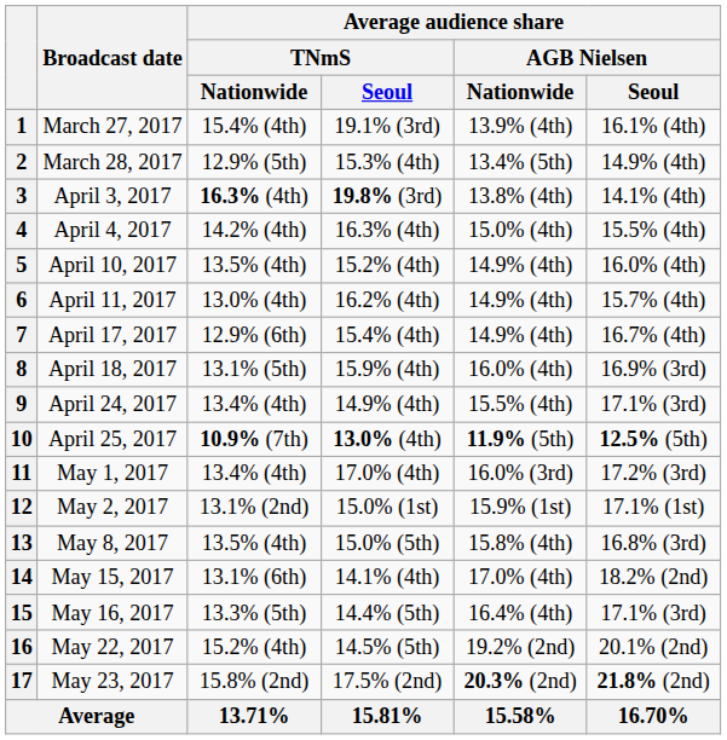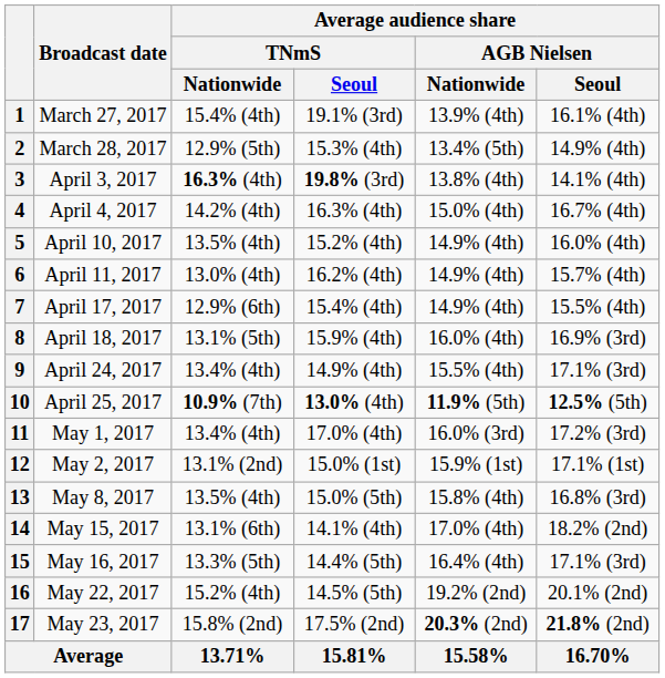 <table class="wikitable" style="text-align:center">
 <tr>
 <th rowspan="3"></th>
 <th rowspan="3">Broadcast date</th>
 <th colspan="4">Average audience share</th>
 </tr>
 <tr>
 <th colspan="2">TNmS</th>
 <th colspan="2">AGB Nielsen</th>
 </tr>
 <tr>
 <th width=90>Nationwide</th>
 <th width=90><a href='#'>Seoul</a></th>
 <th width=90>Nationwide</th>
 <th width=90>Seoul</th>
 </tr>
 <tr>
 <th>1</th>
 <td>March 27, 2017</td>
 <td>15.4% (4th)</td>
 <td>19.1% (3rd)</td>
 <td>13.9% (4th)</td>
 <td>16.1% (4th)</td>
 </tr>
 <tr>
 <th>2</th>
 <td>March 28, 2017</td>
 <td>12.9% (5th)</td>
 <td>15.3% (4th)</td>
 <td>13.4% (5th)</td>
 <td>14.9% (4th)</td>
 </tr>
 <tr>
 <th>3</th>
 <td>April 3, 2017</td>
 <td><span><strong>16.3%</strong></span> (4th)</td>
 <td><span><strong>19.8%</strong></span> (3rd)</td>
 <td>13.8% (4th)</td>
 <td>14.1% (4th)</td>
 </tr>
 <tr>
 <th>4</th>
 <td>April 4, 2017</td>
 <td>14.2% (4th)</td>
 <td>16.3% (4th)</td>
 <td>15.0% (4th)</td>
-<td>15.5% (4th)</td>
+<td>16.7% (4th)</td>
 </tr>
 <tr>
 <th>5</th>
 <td>April 10, 2017</td>
 <td>13.5% (4th)</td>
 <td>15.2% (4th)</td>
 <td>14.9% (4th)</td>
 <td>16.0% (4th)</td>
 </tr>
 <tr>
 <th>6</th>
 <td>April 11, 2017</td>
 <td>13.0% (4th)</td>
 <td>16.2% (4th)</td>
 <td>14.9% (4th)</td>
 <td>15.7% (4th)</td>
 </tr>
 <tr>
 <th>7</th>
 <td>April 17, 2017</td>
 <td>12.9% (6th)</td>
 <td>15.4% (4th)</td>
 <td>14.9% (4th)</td>
-<td>16.7% (4th)</td>
+<td>15.5% (4th)</td>
 </tr>
 <tr>
 <th>8</th>
 <td>April 18, 2017</td>
 <td>13.1% (5th)</td>
 <td>15.9% (4th)</td>
 <td>16.0% (4th)</td>
 <td>16.9% (3rd)</td>
 </tr>
 <tr>
 <th>9</th>
 <td>April 24, 2017</td>
 <td>13.4% (4th)</td>
 <td>14.9% (4th)</td>
 <td>15.5% (4th)</td>
 <td>17.1% (3rd)</td>
 </tr>
 <tr>
 <th>10</th>
 <td>April 25, 2017</td>
 <td><span><strong>10.9%</strong></span> (7th)</td>
 <td><span><strong>13.0%</strong></span> (4th)</td>
 <td><span><strong>11.9%</strong></span> (5th)</td>
 <td><span><strong>12.5%</strong></span> (5th)</td>
 </tr>
 <tr>
 <th>11</th>
 <td>May 1, 2017</td>
 <td>13.4% (4th)</td>
 <td>17.0% (4th)</td>
 <td>16.0% (3rd)</td>
 <td>17.2% (3rd)</td>
 </tr>
 <tr>
 <th>12</th>
 <td>May 2, 2017</td>
 <td>13.1% (2nd)</td>
 <td>15.0% (1st)</td>
 <td>15.9% (1st)</td>
 <td>17.1% (1st)</td>
 </tr>
 <tr>
 <th>13</th>
 <td>May 8, 2017</td>
 <td>13.5% (4th)</td>
 <td>15.0% (5th)</td>
 <td>15.8% (4th)</td>
 <td>16.8% (3rd)</td>
 </tr>
 <tr>
 <th>14</th>
 <td>May 15, 2017</td>
 <td>13.1% (6th)</td>
 <td>14.1% (4th)</td>
 <td>17.0% (4th)</td>
 <td>18.2% (2nd)</td>
 </tr>
 <tr>
 <th>15</th>
 <td>May 16, 2017</td>
 <td>13.3% (5th)</td>
 <td>14.4% (5th)</td>
 <td>16.4% (4th)</td>
 <td>17.1% (3rd)</td>
 </tr>
 <tr>
 <th>16</th>
 <td>May 22, 2017</td>
 <td>15.2% (4th)</td>
 <td>14.5% (5th)</td>
 <td>19.2% (2nd)</td>
 <td>20.1% (2nd)</td>
 </tr>
 <tr>
 <th>17</th>
 <td>May 23, 2017</td>
 <td>15.8% (2nd)</td>
 <td>17.5% (2nd)</td>
 <td><span><strong>20.3%</strong></span> (2nd)</td>
 <td><span><strong>21.8%</strong></span> (2nd)</td>
 </tr>
 <tr>
 <th colspan="2">Average</th>
 <th><strong>13.71%</strong></th>
 <th><strong>15.81%</strong></th>
 <th><strong>15.58%</strong></th>
 <th><strong>16.70%</strong></th>
 </tr>
 </table>
